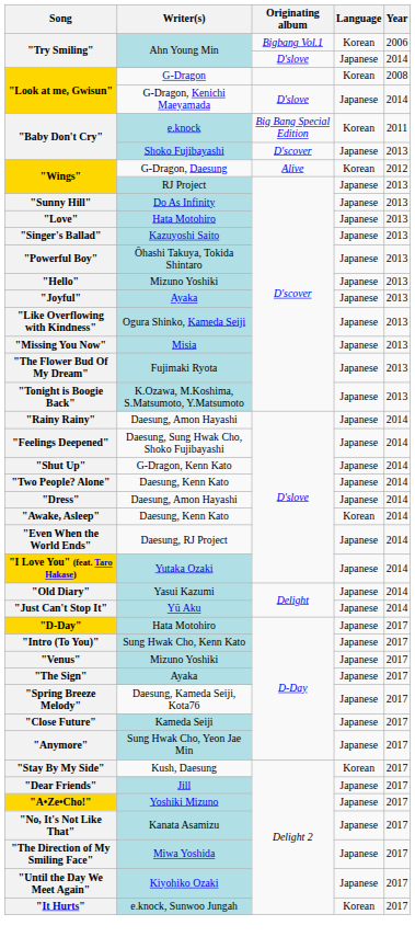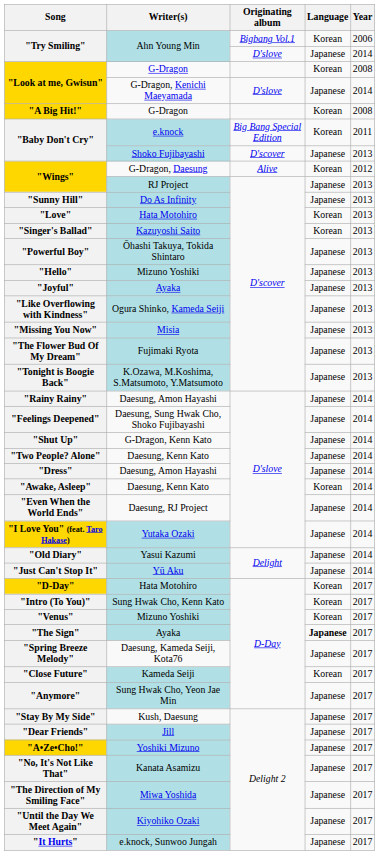 <table class="wikitable sortable plainrowheaders" style="text-align:center;">
 <tr>
 <th scope="col">Song</th>
 <th scope="col" class="unsortable">Writer(s)</th>
 <th scope="col">Originating album</th>
 <th scope="col">Language</th>
 <th scope="col">Year</th>
 </tr>
 <tr>
 <th scope="row" rowspan="2">"Try Smiling"</th>
 <td rowspan="2" style="background-color:powderblue">Ahn Young Min </td>
 <td><em><a href='#'>Bigbang Vol.1</a></em></td>
 <td>Korean</td>
 <td>2006</td>
 </tr>
 <tr>
 <td><em><a href='#'>D'slove</a></em></td>
 <td>Japanese</td>
 <td>2014</td>
 </tr>
 <tr>
 <th scope=row style="background-color:gold" rowspan="2">"Look at me, Gwisun" </th>
 <td><a href='#'>G-Dragon</a></td>
 <td></td>
 <td>Korean</td>
 <td>2008</td>
 </tr>
 <tr>
 <td>G-Dragon, <a href='#'>Kenichi Maeyamada</a></td>
 <td><em><a href='#'>D'slove</a></em></td>
 <td>Japanese</td>
 <td>2014</td>
+</tr>
+<tr>
+<th scope=row style="background-color:gold">"A Big Hit!" </th>
+<td>G-Dragon</td>
+<td></td>
+<td>Korean</td>
+<td>2008</td>
 </tr>
 <tr>
 <th scope="row" rowspan="2">"Baby Don't Cry"</th>
 <td style="background-color:powderblue"><a href='#'>e.knock</a> </td>
 <td><em><a href='#'>Big Bang Special Edition</a></em></td>
 <td>Korean</td>
 <td>2011</td>
 </tr>
 <tr>
 <td style="background-color:powderblue"><a href='#'>Shoko Fujibayashi</a> </td>
 <td><em><a href='#'>D'scover</a></em></td>
 <td>Japanese</td>
 <td>2013</td>
 </tr>
 <tr>
 <th scope=row style="background-color:gold" rowspan="2">"Wings" </th>
 <td>G-Dragon, <a href='#'>Daesung</a></td>
 <td><em><a href='#'>Alive</a></em></td>
 <td>Korean</td>
 <td>2012</td>
 </tr>
 <tr>
 <td style="background-color:powderblue">RJ Project </td>
 <td rowspan="11"><em><a href='#'>D'scover</a></em></td>
 <td>Japanese</td>
 <td>2013</td>
 </tr>
 <tr>
 <th scope="row">"Sunny Hill"</th>
 <td style="background-color:powderblue"><a href='#'>Do As Infinity</a> </td>
 <td>Japanese</td>
 <td>2013</td>
 </tr>
 <tr>
 <th scope="row">"Love"</th>
 <td style="background-color:powderblue"><a href='#'>Hata Motohiro</a> </td>
-<td>Japanese</td>
+<td>Korean</td>
 <td>2013</td>
 </tr>
 <tr>
 <th scope="row">"Singer's Ballad"</th>
 <td style="background-color:powderblue"><a href='#'>Kazuyoshi Saito</a> </td>
-<td>Japanese</td>
+<td>Korean</td>
 <td>2013</td>
 </tr>
 <tr>
 <th scope="row">"Powerful Boy"</th>
 <td style="background-color:powderblue">Ōhashi Takuya, Tokida Shintaro </td>
 <td>Japanese</td>
 <td>2013</td>
 </tr>
 <tr>
 <th scope="row">"Hello"</th>
 <td style="background-color:powderblue">Mizuno Yoshiki </td>
 <td>Japanese</td>
 <td>2013</td>
 </tr>
 <tr>
 <th scope="row">"Joyful"</th>
 <td style="background-color:powderblue"><a href='#'>Ayaka</a> </td>
 <td>Japanese</td>
 <td>2013</td>
 </tr>
 <tr>
 <th scope="row">"Like Overflowing with Kindness"</th>
 <td style="background-color:powderblue">Ogura Shinko, <a href='#'>Kameda Seiji</a> </td>
 <td>Japanese</td>
 <td>2013</td>
 </tr>
 <tr>
 <th scope="row">"Missing You Now"</th>
 <td style="background-color:powderblue"><a href='#'>Misia</a> </td>
 <td>Japanese</td>
 <td>2013</td>
 </tr>
 <tr>
 <th scope="row">"The Flower Bud Of My Dream"</th>
 <td style="background-color:powderblue">Fujimaki Ryota </td>
 <td>Japanese</td>
 <td>2013</td>
 </tr>
 <tr>
 <th scope="row">"Tonight is Boogie Back"</th>
 <td style="background-color:powderblue">K.Ozawa, M.Koshima, S.Matsumoto, Y.Matsumoto </td>
 <td>Japanese</td>
 <td>2013</td>
 </tr>
 <tr>
 <th scope="row">"Rainy Rainy"</th>
 <td>Daesung, Amon Hayashi</td>
 <td rowspan="8"><em><a href='#'>D'slove</a></em></td>
 <td>Japanese</td>
 <td>2014</td>
 </tr>
 <tr>
 <th scope="row">"Feelings Deepened"</th>
 <td>Daesung, Sung Hwak Cho, Shoko Fujibayashi</td>
 <td>Japanese</td>
 <td>2014</td>
 </tr>
 <tr>
 <th scope="row">"Shut Up"</th>
 <td>G-Dragon, Kenn Kato</td>
 <td>Japanese</td>
 <td>2014</td>
 </tr>
 <tr>
 <th scope="row">"Two People? Alone"</th>
 <td>Daesung, Kenn Kato</td>
 <td>Japanese</td>
 <td>2014</td>
 </tr>
 <tr>
 <th scope="row">"Dress"</th>
 <td>Daesung, Amon Hayashi</td>
 <td>Japanese</td>
 <td>2014</td>
 </tr>
 <tr>
 <th scope="row">"Awake, Asleep"</th>
 <td>Daesung, Kenn Kato</td>
 <td>Korean</td>
 <td>2014</td>
 </tr>
 <tr>
 <th scope="row">"Even When the World Ends"</th>
 <td>Daesung, RJ Project</td>
 <td>Japanese</td>
 <td>2014</td>
 </tr>
 <tr>
 <th scope=row style="background-color:gold">"I Love You" <small>(feat. <a href='#'>Taro Hakase</a>)</small> </th>
 <td style="background-color:powderblue"><a href='#'>Yutaka Ozaki</a> </td>
 <td>Japanese</td>
 <td>2014</td>
 </tr>
 <tr>
 <th scope="row">"Old Diary"</th>
 <td style="background-color:powderblue">Yasui Kazumi </td>
 <td rowspan="2"><em><a href='#'>Delight</a></em></td>
 <td>Japanese</td>
 <td>2014</td>
 </tr>
 <tr>
 <th scope="row">"Just Can't Stop It"</th>
 <td style="background-color:powderblue"><a href='#'>Yū Aku</a> </td>
 <td>Japanese</td>
 <td>2014</td>
 </tr>
 <tr>
 <th scope=row style="background-color:gold">"D-Day" </th>
 <td style="background-color:powderblue">Hata Motohiro </td>
 <td rowspan="7"><em><a href='#'>D-Day</a></em></td>
-<td>Japanese</td>
+<td>Korean</td>
 <td>2017</td>
 </tr>
 <tr>
 <th scope="row">"Intro (To You)"</th>
 <td style="background-color:powderblue">Sung Hwak Cho, Kenn Kato	</td>
-<td>Japanese</td>
+<td>Korean</td>
 <td>2017</td>
 </tr>
 <tr>
 <th scope="row">"Venus"</th>
 <td style="background-color:powderblue">Mizuno Yoshiki </td>
-<td>Japanese</td>
+<td>Korean</td>
 <td>2017</td>
 </tr>
 <tr>
 <th scope="row">"The Sign"</th>
 <td style="background-color:powderblue">Ayaka </td>
-<td>Japanese</td>
+<td><strong>Japanese</strong></td>
 <td>2017</td>
 </tr>
 <tr>
 <th scope="row">"Spring Breeze Melody"</th>
 <td>Daesung, Kameda Seiji, Kota76</td>
 <td>Japanese</td>
 <td>2017</td>
 </tr>
 <tr>
 <th scope="row">"Close Future"</th>
 <td style="background-color:powderblue">Kameda Seiji	</td>
-<td>Japanese</td>
+<td>Korean</td>
 <td>2017</td>
 </tr>
 <tr>
 <th scope="row">"Anymore"</th>
 <td style="background-color:powderblue">Sung Hwak Cho, Yeon Jae Min </td>
 <td>Japanese</td>
 <td>2017</td>
 </tr>
 <tr>
 <th scope="row">"Stay By My Side"</th>
 <td>Kush, Daesung</td>
 <td rowspan="7"><em>Delight 2</em></td>
-<td>Korean</td>
+<td>Japanese</td>
 <td>2017</td>
 </tr>
 <tr>
 <th scope="row">"Dear Friends"</th>
 <td style="background-color:powderblue"><a href='#'>Jill</a> </td>
 <td>Japanese</td>
 <td>2017</td>
 </tr>
 <tr>
 <th scope=row style="background-color:gold">"A•Ze•Cho!"</th>
 <td style="background-color:powderblue"><a href='#'>Yoshiki Mizuno</a> </td>
 <td>Japanese</td>
 <td>2017</td>
 </tr>
 <tr>
 <th scope="row">"No, It's Not Like That"</th>
 <td style="background-color:powderblue">Kanata Asamizu </td>
 <td>Japanese</td>
 <td>2017</td>
 </tr>
 <tr>
 <th scope="row">"The Direction of My Smiling Face"</th>
 <td style="background-color:powderblue"><a href='#'>Miwa Yoshida</a> </td>
 <td>Japanese</td>
 <td>2017</td>
 </tr>
 <tr>
 <th scope="row">"Until the Day We Meet Again"</th>
 <td style="background-color:powderblue"><a href='#'>Kiyohiko Ozaki</a> </td>
 <td>Japanese</td>
 <td>2017</td>
 </tr>
 <tr>
 <th scope="row">"<a href='#'>It Hurts</a>"</th>
 <td style="background-color:powderblue">e.knock, Sunwoo Jungah </td>
-<td>Korean</td>
+<td>Japanese</td>
 <td>2017</td>
 </tr>
 </table>
